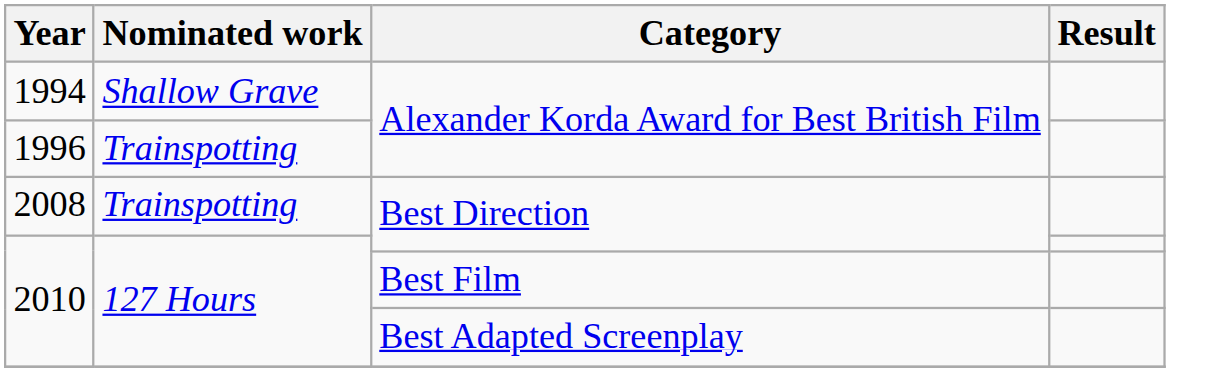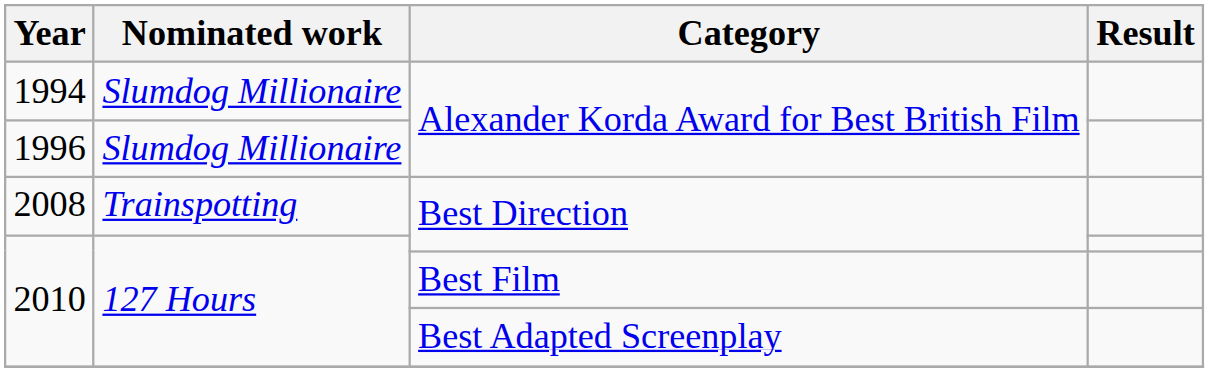 <table class="wikitable sortable">
 <tr>
 <th>Year</th>
 <th>Nominated work</th>
 <th>Category</th>
 <th>Result</th>
 </tr>
 <tr>
 <td>1994</td>
-<td><em><a href='#'>Shallow Grave</a></em></td>
+<td><em><a href='#'>Slumdog Millionaire</a></em></td>
 <td rowspan=2><a href='#'>Alexander Korda Award for Best British Film</a></td>
 <td></td>
 </tr>
 <tr>
 <td>1996</td>
-<td><em><a href='#'>Trainspotting</a></em></td>
+<td><em><a href='#'>Slumdog Millionaire</a></em></td>
 <td></td>
 </tr>
 <tr>
 <td>2008</td>
 <td><em><a href='#'>Trainspotting</a></em></td>
 <td rowspan=2><a href='#'>Best Direction</a></td>
 <td></td>
 </tr>
 <tr>
 <td rowspan=3>2010</td>
 <td rowspan=3><em><a href='#'>127 Hours</a></em></td>
 <td></td>
 </tr>
 <tr>
 <td><a href='#'>Best Film</a></td>
 <td></td>
 </tr>
 <tr>
 <td><a href='#'>Best Adapted Screenplay</a></td>
 <td></td>
 </tr>
 <tr>
 </tr>
 </table>
